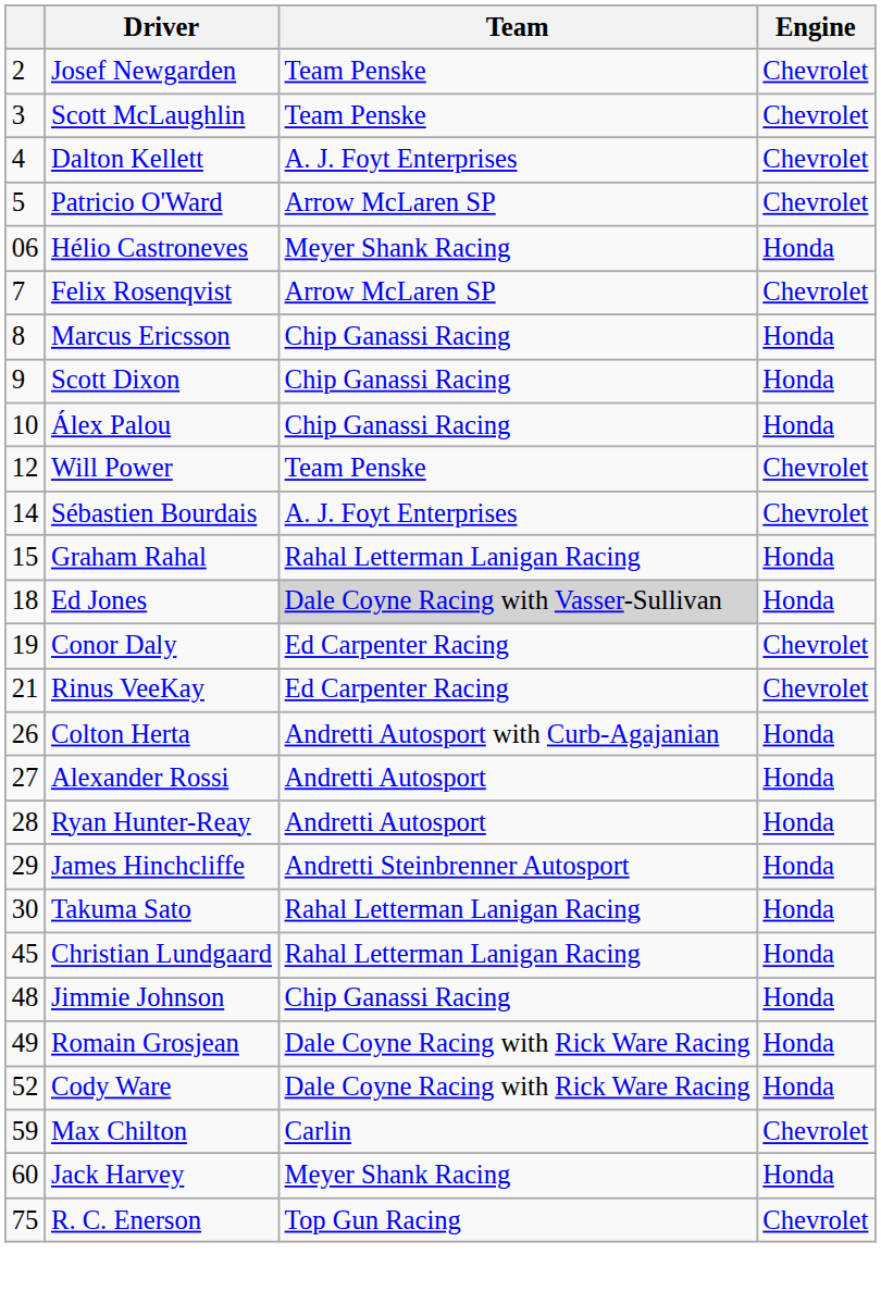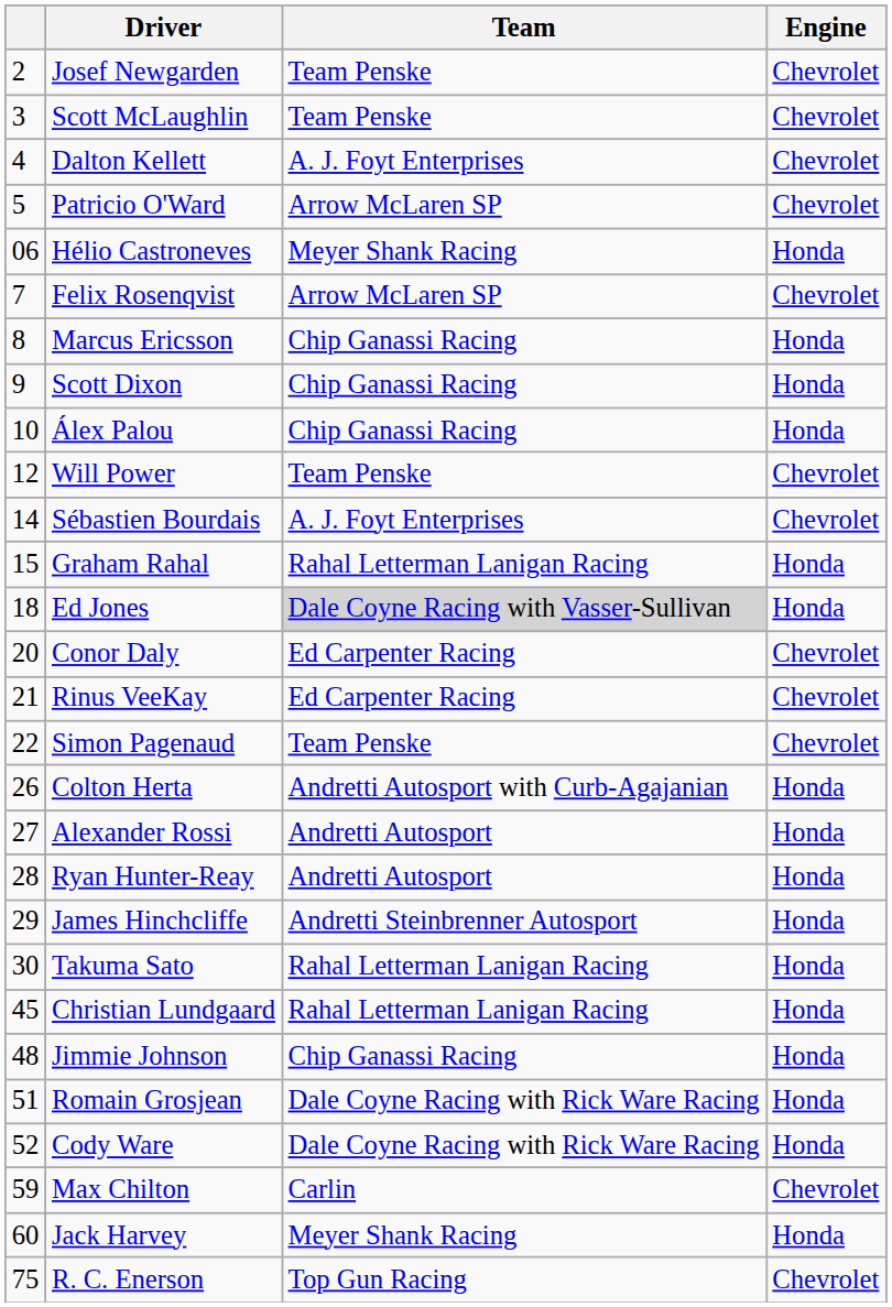 <table class="wikitable" style="font-size: 85%;">
 <tr>
 <th align="center"></th>
 <th>Driver</th>
 <th>Team</th>
 <th>Engine</th>
 </tr>
 <tr>
 <td>2</td>
 <td> <a href='#'>Josef Newgarden</a> <strong></strong></td>
 <td><a href='#'>Team Penske</a></td>
 <td><a href='#'>Chevrolet</a></td>
 </tr>
 <tr>
 <td>3</td>
 <td> <a href='#'>Scott McLaughlin</a> <strong></strong></td>
 <td><a href='#'>Team Penske</a></td>
 <td><a href='#'>Chevrolet</a></td>
 </tr>
 <tr>
 <td>4</td>
 <td> <a href='#'>Dalton Kellett</a></td>
 <td><a href='#'>A. J. Foyt Enterprises</a></td>
 <td><a href='#'>Chevrolet</a></td>
 </tr>
 <tr>
 <td>5</td>
 <td> <a href='#'>Patricio O'Ward</a></td>
 <td><a href='#'>Arrow McLaren SP</a></td>
 <td><a href='#'>Chevrolet</a></td>
 </tr>
 <tr>
 <td>06</td>
 <td> <a href='#'>Hélio Castroneves</a></td>
 <td><a href='#'>Meyer Shank Racing</a></td>
 <td><a href='#'>Honda</a></td>
 </tr>
 <tr>
 <td>7</td>
 <td> <a href='#'>Felix Rosenqvist</a></td>
 <td><a href='#'>Arrow McLaren SP</a></td>
 <td><a href='#'>Chevrolet</a></td>
 </tr>
 <tr>
 <td>8</td>
 <td> <a href='#'>Marcus Ericsson</a></td>
 <td><a href='#'>Chip Ganassi Racing</a></td>
 <td><a href='#'>Honda</a></td>
 </tr>
 <tr>
 <td>9</td>
 <td> <a href='#'>Scott Dixon</a> <strong></strong></td>
 <td><a href='#'>Chip Ganassi Racing</a></td>
 <td><a href='#'>Honda</a></td>
 </tr>
 <tr>
 <td>10</td>
 <td> <a href='#'>Álex Palou</a></td>
 <td><a href='#'>Chip Ganassi Racing</a></td>
 <td><a href='#'>Honda</a></td>
 </tr>
 <tr>
 <td>12</td>
 <td> <a href='#'>Will Power</a> <strong></strong></td>
 <td><a href='#'>Team Penske</a></td>
 <td><a href='#'>Chevrolet</a></td>
 </tr>
 <tr>
 <td>14</td>
 <td> <a href='#'>Sébastien Bourdais</a></td>
 <td><a href='#'>A. J. Foyt Enterprises</a></td>
 <td><a href='#'>Chevrolet</a></td>
 </tr>
 <tr>
 <td>15</td>
 <td> <a href='#'>Graham Rahal</a></td>
 <td><a href='#'>Rahal Letterman Lanigan Racing</a></td>
 <td><a href='#'>Honda</a></td>
 </tr>
 <tr>
 <td>18</td>
 <td> <a href='#'>Ed Jones</a></td>
 <td style="background: lightgrey;"><a href='#'>Dale Coyne Racing</a> with <a href='#'>Vasser</a>-Sullivan</td>
 <td><a href='#'>Honda</a></td>
 </tr>
 <tr>
-<td>19</td>
+<td>20</td>
 <td> <a href='#'>Conor Daly</a></td>
 <td><a href='#'>Ed Carpenter Racing</a></td>
 <td><a href='#'>Chevrolet</a></td>
 </tr>
 <tr>
 <td>21</td>
 <td> <a href='#'>Rinus VeeKay</a> <strong></strong></td>
 <td><a href='#'>Ed Carpenter Racing</a></td>
+<td><a href='#'>Chevrolet</a></td>
+</tr>
+<tr>
+<td>22</td>
+<td> <a href='#'>Simon Pagenaud</a> <strong></strong></td>
+<td><a href='#'>Team Penske</a></td>
 <td><a href='#'>Chevrolet</a></td>
 </tr>
 <tr>
 <td>26</td>
 <td> <a href='#'>Colton Herta</a></td>
 <td><a href='#'>Andretti Autosport</a> with <a href='#'>Curb-Agajanian</a></td>
 <td><a href='#'>Honda</a></td>
 </tr>
 <tr>
 <td>27</td>
 <td> <a href='#'>Alexander Rossi</a></td>
 <td><a href='#'>Andretti Autosport</a></td>
 <td><a href='#'>Honda</a></td>
 </tr>
 <tr>
 <td>28</td>
 <td> <a href='#'>Ryan Hunter-Reay</a></td>
 <td><a href='#'>Andretti Autosport</a></td>
 <td><a href='#'>Honda</a></td>
 </tr>
 <tr>
 <td>29</td>
 <td> <a href='#'>James Hinchcliffe</a></td>
 <td><a href='#'>Andretti Steinbrenner Autosport</a></td>
 <td><a href='#'>Honda</a></td>
 </tr>
 <tr>
 <td>30</td>
 <td> <a href='#'>Takuma Sato</a></td>
 <td><a href='#'>Rahal Letterman Lanigan Racing</a></td>
 <td><a href='#'>Honda</a></td>
 </tr>
 <tr>
 <td>45</td>
 <td> <a href='#'>Christian Lundgaard</a> <strong></strong></td>
 <td><a href='#'>Rahal Letterman Lanigan Racing</a></td>
 <td><a href='#'>Honda</a></td>
 </tr>
 <tr>
 <td>48</td>
 <td> <a href='#'>Jimmie Johnson</a> <strong></strong></td>
 <td><a href='#'>Chip Ganassi Racing</a></td>
 <td><a href='#'>Honda</a></td>
 </tr>
 <tr>
-<td>49</td>
+<td>51</td>
 <td> <a href='#'>Romain Grosjean</a> <strong></strong></td>
 <td><a href='#'>Dale Coyne Racing</a> with <a href='#'>Rick Ware Racing</a></td>
 <td><a href='#'>Honda</a></td>
 </tr>
 <tr>
 <td>52</td>
 <td> <a href='#'>Cody Ware</a> <strong></strong></td>
 <td><a href='#'>Dale Coyne Racing</a> with <a href='#'>Rick Ware Racing</a></td>
 <td><a href='#'>Honda</a></td>
 </tr>
 <tr>
 <td>59</td>
 <td> <a href='#'>Max Chilton</a></td>
 <td><a href='#'>Carlin</a></td>
 <td><a href='#'>Chevrolet</a></td>
 </tr>
 <tr>
 <td>60</td>
 <td> <a href='#'>Jack Harvey</a></td>
 <td><a href='#'>Meyer Shank Racing</a></td>
 <td><a href='#'>Honda</a></td>
 </tr>
 <tr>
 <td>75</td>
 <td> <a href='#'>R. C. Enerson</a> <strong></strong></td>
 <td><a href='#'>Top Gun Racing</a></td>
 <td><a href='#'>Chevrolet</a></td>
 </tr>
 </table>
